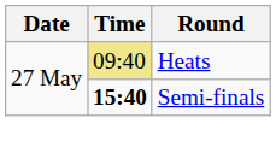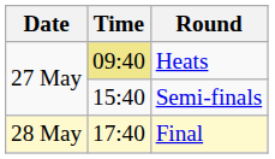 <table class="wikitable">
 <tr>
 <th>Date</th>
 <th>Time</th>
 <th>Round</th>
 </tr>
 <tr>
 <td rowspan="2">27 May</td>
 <td style="background: khaki;">09:40</td>
 <td><a href='#'>Heats</a></td>
 </tr>
 <tr>
-<td><strong>15:40</strong></td>
+<td>15:40</td>
 <td><a href='#'>Semi-finals</a></td>
 </tr>
+<tr style=background:lemonchiffon>
+<td>28 May</td>
+<td>17:40</td>
+<td><a href='#'>Final</a></td>
+</tr>
 </table>
